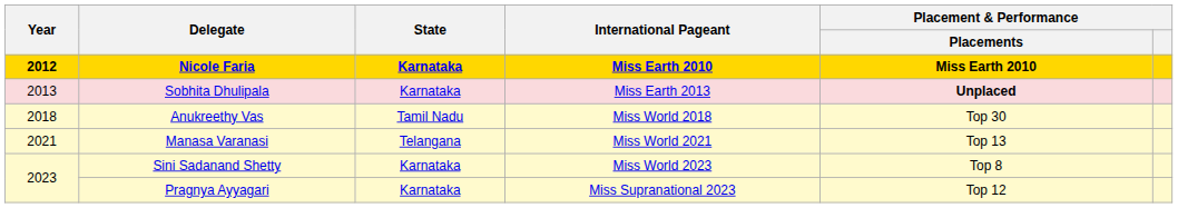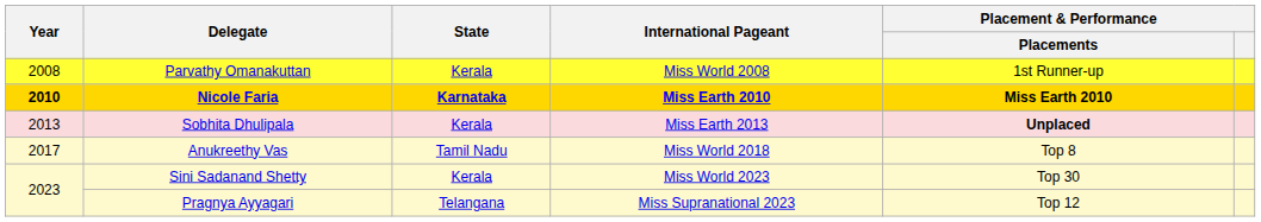 <table class="wikitable" style="text-align:center; line-height:20px; font-size:90%; width:100%;">
 <tr>
 <th rowspan="2">Year</th>
 <th rowspan="2">Delegate</th>
 <th rowspan="2">State</th>
 <th rowspan="2">International Pageant</th>
 <th colspan="2">Placement & Performance</th>
 </tr>
 <tr>
 <th>Placements</th>
 <th></th>
 </tr>
+<tr style="background:#FFFF33;">
+<td>2008</td>
+<td><a href='#'>Parvathy Omanakuttan</a></td>
+<td><a href='#'>Kerala</a></td>
+<td><a href='#'>Miss World 2008</a></td>
+<td>1st Runner-up</td>
+<td style="background:;"></td>
+</tr>
 <tr style="background:gold;">
-<td><strong>2012</strong></td>
+<td><strong>2010</strong></td>
 <td><strong><a href='#'>Nicole Faria</a></strong></td>
 <td><strong><a href='#'>Karnataka</a></strong></td>
 <td><strong><a href='#'>Miss Earth 2010</a></strong></td>
 <td><strong>Miss Earth 2010</strong></td>
 <td style="background:;"></td>
 </tr>
 <tr style="background:#FADADD;">
 <td>2013</td>
 <td><a href='#'>Sobhita Dhulipala</a></td>
-<td><a href='#'>Karnataka</a></td>
+<td><a href='#'>Kerala</a></td>
 <td><a href='#'>Miss Earth 2013</a></td>
 <td><strong>Unplaced</strong></td>
 <td style="background:;"></td>
 </tr>
 <tr style="background:#FFFACD;">
-<td>2018</td>
+<td>2017</td>
 <td><a href='#'>Anukreethy Vas</a></td>
 <td><a href='#'>Tamil Nadu</a></td>
 <td><a href='#'>Miss World 2018</a></td>
-<td>Top 30</td>
-<td style="background:;"></td>
-</tr>
-<tr style="background:#FFFACD;">
-<td>2021</td>
-<td><a href='#'>Manasa Varanasi</a></td>
-<td><a href='#'>Telangana</a></td>
-<td><a href='#'>Miss World 2021</a></td>
-<td>Top 13</td>
+<td>Top 8</td>
 <td style="background:;"></td>
 </tr>
 <tr style="background:#FFFACD;">
 <td rowspan=2>2023</td>
 <td><a href='#'>Sini Sadanand Shetty</a></td>
-<td><a href='#'>Karnataka</a></td>
+<td><a href='#'>Kerala</a></td>
 <td><a href='#'>Miss World 2023</a></td>
-<td>Top 8</td>
+<td>Top 30</td>
 <td style="background:;"></td>
 </tr>
 <tr style="background:#FFFACD;">
 <td><a href='#'>Pragnya Ayyagari</a></td>
-<td><a href='#'>Karnataka</a></td>
+<td><a href='#'>Telangana</a></td>
 <td><a href='#'>Miss Supranational 2023</a></td>
 <td>Top 12</td>
 <td style="background:;"></td>
 </tr>
 </table>
